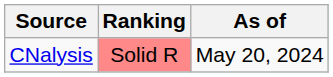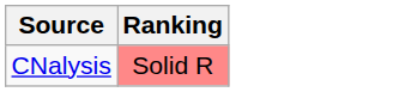 <table class="wikitable">
 <tr>
 <th>Source</th>
 <th>Ranking</th>
-<th>As of</th>
 </tr>
 <tr>
 <td><a href='#'>CNalysis</a></td>
 <td align="center" data-sort-value="4" style="background:#FF8888">Solid R</td>
-<td>May 20, 2024</td>
 </tr>
 </table>
